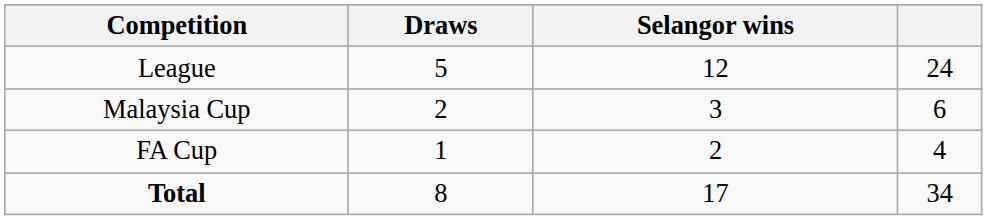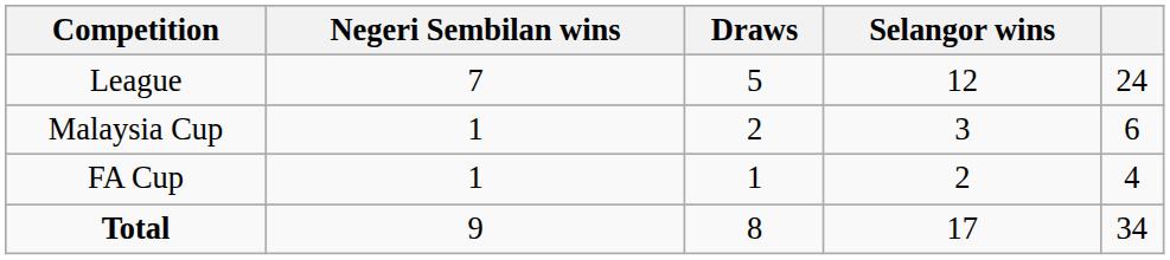 <table class="wikitable" style="width:95%;text-align:center">
 <tr>
 <th>Competition</th>
+<th>Negeri Sembilan wins</th>
 <th>Draws</th>
 <th>Selangor wins</th>
 <th></th>
 </tr>
 <tr>
 <td>League</td>
+<td>7</td>
 <td>5</td>
 <td>12</td>
 <td>24</td>
 </tr>
 <tr>
 <td>Malaysia Cup</td>
+<td>1</td>
 <td>2</td>
 <td>3</td>
 <td>6</td>
 </tr>
 <tr>
 <td>FA Cup</td>
 <td>1</td>
+<td>1</td>
 <td>2</td>
 <td>4</td>
 </tr>
 <tr>
 <td><strong>Total</strong></td>
+<td>9</td>
 <td>8</td>
 <td>17</td>
 <td>34</td>
 </tr>
 </table>
